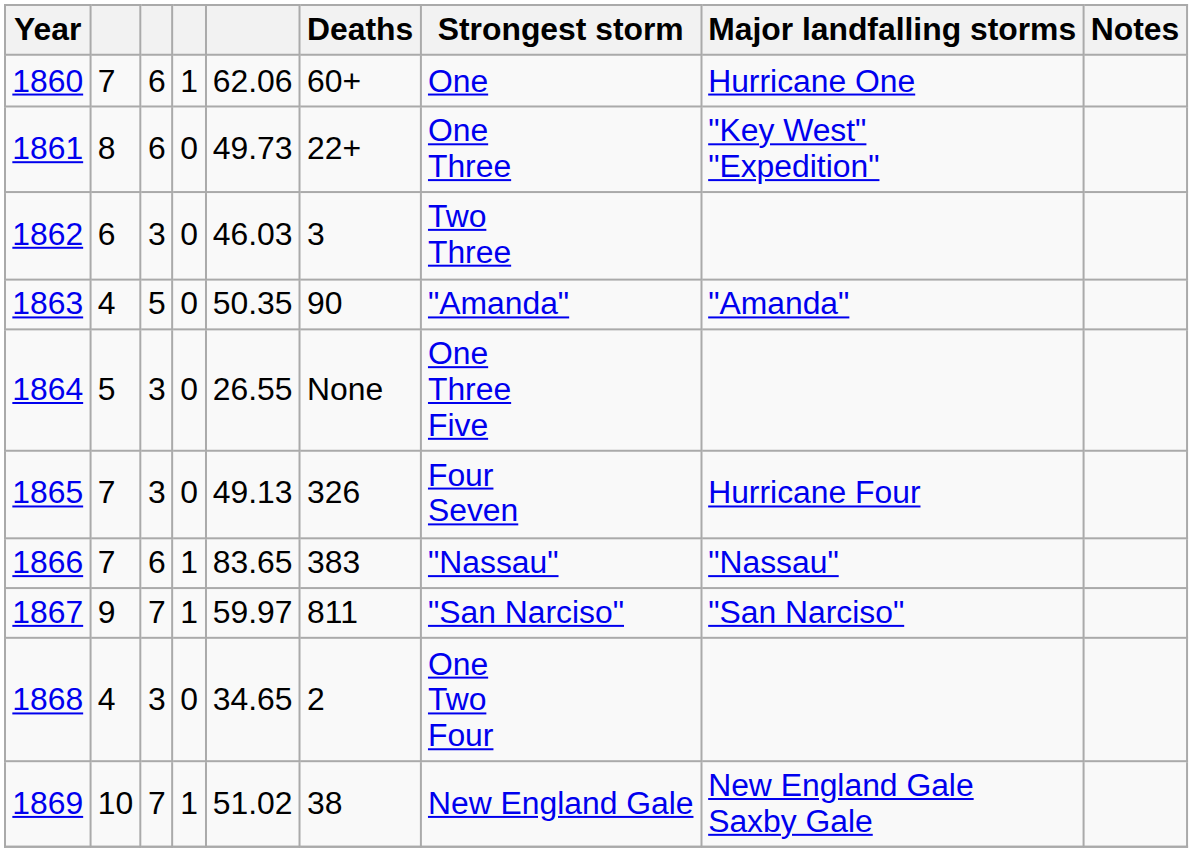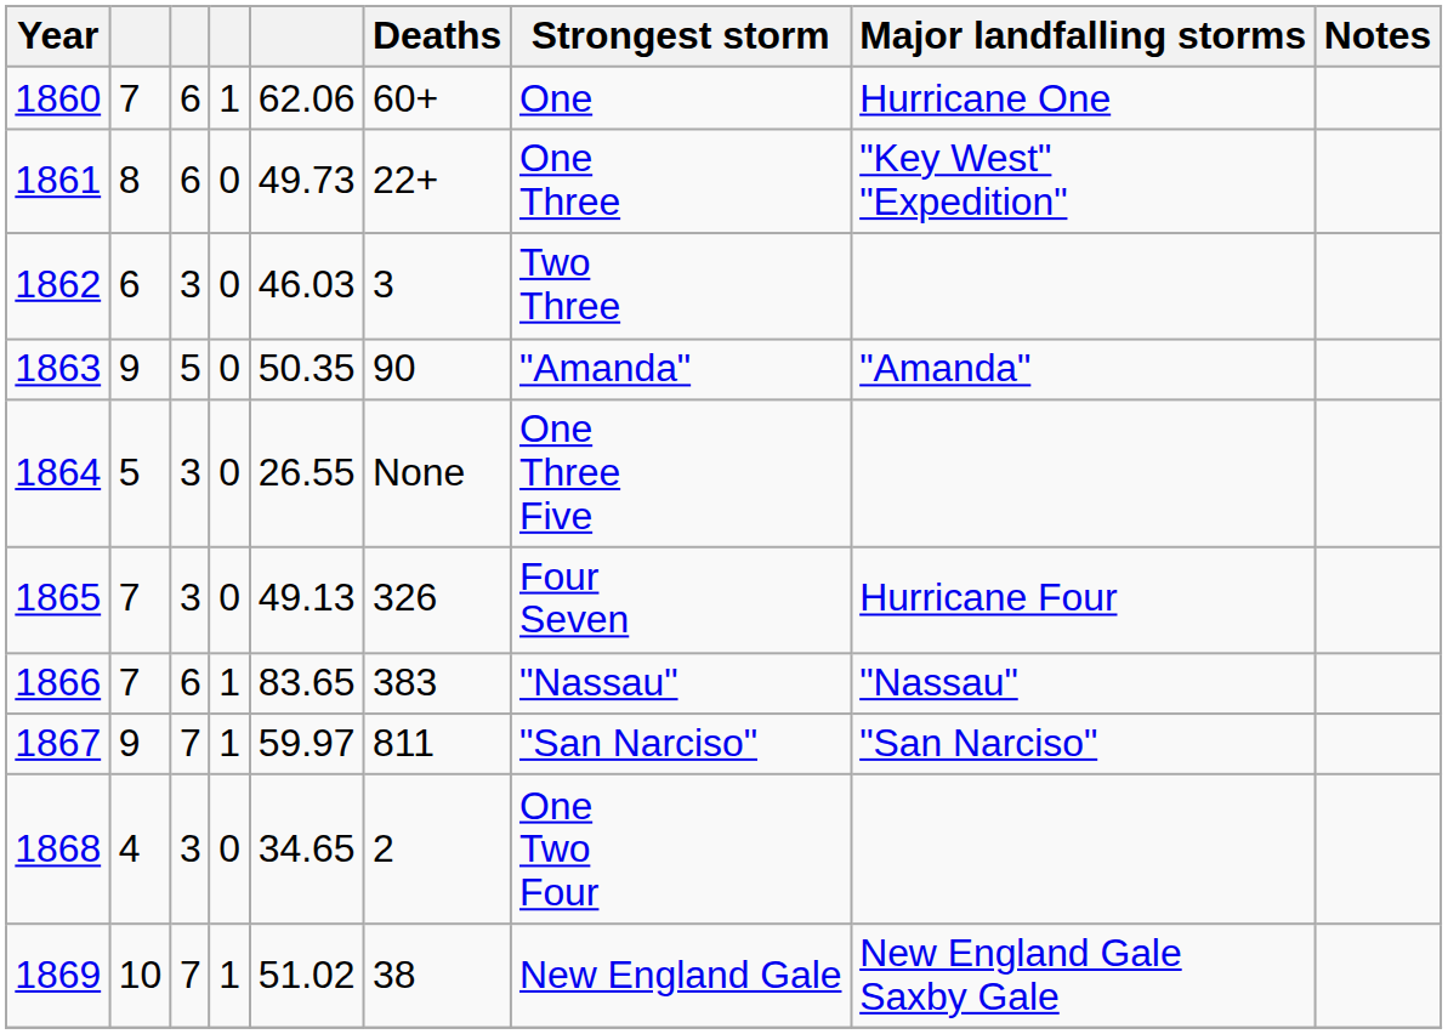 <table class="wikitable sortable">
 <tr>
 <th>Year</th>
 <th></th>
 <th></th>
 <th></th>
 <th></th>
 <th>Deaths</th>
 <th>Strongest storm</th>
 <th>Major landfalling storms</th>
 <th>Notes</th>
 </tr>
 <tr>
 <td><a href='#'>1860</a></td>
 <td>7</td>
 <td>6</td>
 <td>1</td>
 <td>62.06</td>
 <td>60+</td>
 <td> <a href='#'>One</a></td>
 <td> <a href='#'>Hurricane One</a></td>
 <td></td>
 </tr>
 <tr>
 <td><a href='#'>1861</a></td>
 <td>8</td>
 <td>6</td>
 <td>0</td>
 <td>49.73</td>
 <td>22+</td>
 <td> <a href='#'>One</a><br> <a href='#'>Three</a></td>
 <td> <a href='#'>"Key West"</a><br> <a href='#'>"Expedition"</a></td>
 <td></td>
 </tr>
 <tr>
 <td><a href='#'>1862</a></td>
 <td>6</td>
 <td>3</td>
 <td>0</td>
 <td>46.03</td>
 <td>3</td>
 <td> <a href='#'>Two</a><br> <a href='#'>Three</a></td>
 <td></td>
 <td></td>
 </tr>
 <tr>
 <td><a href='#'>1863</a></td>
-<td>4</td>
+<td>9</td>
 <td>5</td>
 <td>0</td>
 <td>50.35</td>
 <td>90</td>
 <td> <a href='#'>"Amanda"</a></td>
 <td> <a href='#'>"Amanda"</a></td>
 <td></td>
 </tr>
 <tr>
 <td><a href='#'>1864</a></td>
 <td>5</td>
 <td>3</td>
 <td>0</td>
 <td>26.55</td>
 <td>None</td>
 <td> <a href='#'>One</a><br> <a href='#'>Three</a><br> <a href='#'>Five</a></td>
 <td></td>
 <td></td>
 </tr>
 <tr>
 <td><a href='#'>1865</a></td>
 <td>7</td>
 <td>3</td>
 <td>0</td>
 <td>49.13</td>
 <td>326</td>
 <td> <a href='#'>Four</a><br> <a href='#'>Seven</a></td>
 <td> <a href='#'>Hurricane Four</a></td>
 <td></td>
 </tr>
 <tr>
 <td><a href='#'>1866</a></td>
 <td>7</td>
 <td>6</td>
 <td>1</td>
 <td>83.65</td>
 <td>383</td>
 <td> <a href='#'>"Nassau"</a></td>
 <td> <a href='#'>"Nassau"</a></td>
 <td></td>
 </tr>
 <tr>
 <td><a href='#'>1867</a></td>
 <td>9</td>
 <td>7</td>
 <td>1</td>
 <td>59.97</td>
 <td>811</td>
 <td> <a href='#'>"San Narciso"</a></td>
 <td> <a href='#'>"San Narciso"</a></td>
 <td></td>
 </tr>
 <tr>
 <td><a href='#'>1868</a></td>
 <td>4</td>
 <td>3</td>
 <td>0</td>
 <td>34.65</td>
 <td>2</td>
 <td> <a href='#'>One</a><br> <a href='#'>Two</a><br> <a href='#'>Four</a></td>
 <td></td>
 <td></td>
 </tr>
 <tr>
 <td><a href='#'>1869</a></td>
 <td>10</td>
 <td>7</td>
 <td>1</td>
 <td>51.02</td>
 <td>38</td>
 <td> <a href='#'>New England Gale</a></td>
 <td> <a href='#'>New England Gale</a><br> <a href='#'>Saxby Gale</a></td>
 <td></td>
 </tr>
 <tr>
 </tr>
 </table>
